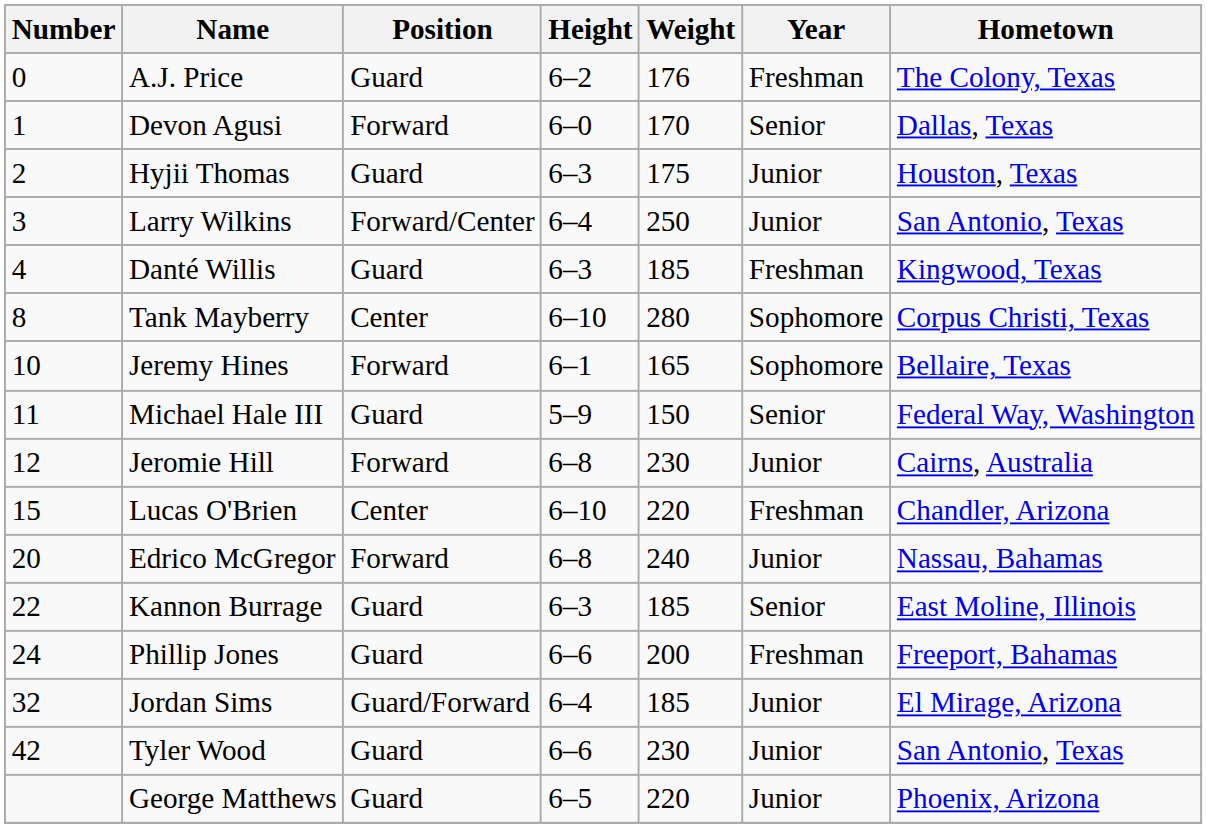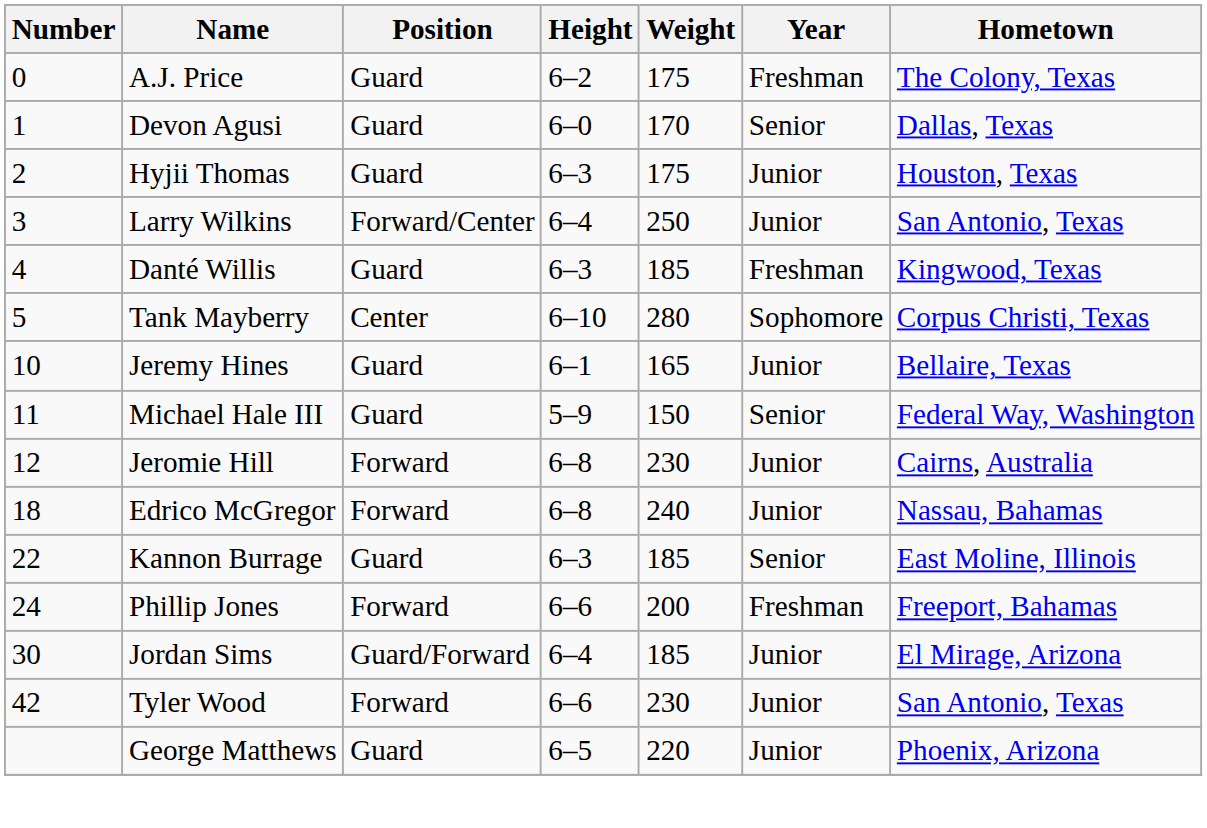 <table class="wikitable" style="font-size: 95%;">
 <tr>
 <th>Number</th>
 <th>Name</th>
 <th>Position</th>
 <th>Height</th>
 <th>Weight</th>
 <th>Year</th>
 <th>Hometown</th>
 </tr>
 <tr>
 <td>0</td>
 <td>A.J. Price</td>
 <td>Guard</td>
 <td>6–2</td>
-<td>176</td>
+<td>175</td>
 <td>Freshman</td>
 <td><a href='#'>The Colony, Texas</a></td>
 </tr>
 <tr>
 <td>1</td>
 <td>Devon Agusi</td>
-<td>Forward</td>
+<td>Guard</td>
 <td>6–0</td>
 <td>170</td>
 <td>Senior</td>
 <td><a href='#'>Dallas</a>, <a href='#'>Texas</a></td>
 </tr>
 <tr>
 <td>2</td>
 <td>Hyjii Thomas</td>
 <td>Guard</td>
 <td>6–3</td>
 <td>175</td>
 <td>Junior</td>
 <td><a href='#'>Houston</a>, <a href='#'>Texas</a></td>
 </tr>
 <tr>
 <td>3</td>
 <td>Larry Wilkins</td>
 <td>Forward/Center</td>
 <td>6–4</td>
 <td>250</td>
 <td>Junior</td>
 <td><a href='#'>San Antonio</a>, <a href='#'>Texas</a></td>
 </tr>
 <tr>
 <td>4</td>
 <td>Danté Willis</td>
 <td>Guard</td>
 <td>6–3</td>
 <td>185</td>
 <td>Freshman</td>
 <td><a href='#'>Kingwood, Texas</a></td>
 </tr>
 <tr>
-<td>8</td>
+<td>5</td>
 <td>Tank Mayberry</td>
 <td>Center</td>
 <td>6–10</td>
 <td>280</td>
 <td>Sophomore</td>
 <td><a href='#'>Corpus Christi, Texas</a></td>
 </tr>
 <tr>
 <td>10</td>
 <td>Jeremy Hines</td>
-<td>Forward</td>
+<td>Guard</td>
 <td>6–1</td>
 <td>165</td>
-<td>Sophomore</td>
+<td>Junior</td>
 <td><a href='#'>Bellaire, Texas</a></td>
 </tr>
 <tr>
 <td>11</td>
 <td>Michael Hale III</td>
 <td>Guard</td>
 <td>5–9</td>
 <td>150</td>
 <td>Senior</td>
 <td><a href='#'>Federal Way, Washington</a></td>
 </tr>
 <tr>
 <td>12</td>
 <td>Jeromie Hill</td>
 <td>Forward</td>
 <td>6–8</td>
 <td>230</td>
 <td>Junior</td>
 <td><a href='#'>Cairns</a>, <a href='#'>Australia</a></td>
 </tr>
 <tr>
-<td>15</td>
-<td>Lucas O'Brien</td>
-<td>Center</td>
-<td>6–10</td>
-<td>220</td>
-<td>Freshman</td>
-<td><a href='#'>Chandler, Arizona</a></td>
-</tr>
-<tr>
-<td>20</td>
+<td>18</td>
 <td>Edrico McGregor</td>
 <td>Forward</td>
 <td>6–8</td>
 <td>240</td>
 <td>Junior</td>
 <td><a href='#'>Nassau, Bahamas</a></td>
 </tr>
 <tr>
 <td>22</td>
 <td>Kannon Burrage</td>
 <td>Guard</td>
 <td>6–3</td>
 <td>185</td>
 <td>Senior</td>
 <td><a href='#'>East Moline, Illinois</a></td>
 </tr>
 <tr>
 <td>24</td>
 <td>Phillip Jones</td>
-<td>Guard</td>
+<td>Forward</td>
 <td>6–6</td>
 <td>200</td>
 <td>Freshman</td>
 <td><a href='#'>Freeport, Bahamas</a></td>
 </tr>
 <tr>
-<td>32</td>
+<td>30</td>
 <td>Jordan Sims</td>
 <td>Guard/Forward</td>
 <td>6–4</td>
 <td>185</td>
 <td>Junior</td>
 <td><a href='#'>El Mirage, Arizona</a></td>
 </tr>
 <tr>
 <td>42</td>
 <td>Tyler Wood</td>
-<td>Guard</td>
+<td>Forward</td>
 <td>6–6</td>
 <td>230</td>
 <td>Junior</td>
 <td><a href='#'>San Antonio</a>, <a href='#'>Texas</a></td>
 </tr>
 <tr>
 <td></td>
 <td>George Matthews</td>
 <td>Guard</td>
 <td>6–5</td>
 <td>220</td>
 <td>Junior</td>
 <td><a href='#'>Phoenix, Arizona</a></td>
 </tr>
 <tr>
 </tr>
 </table>
